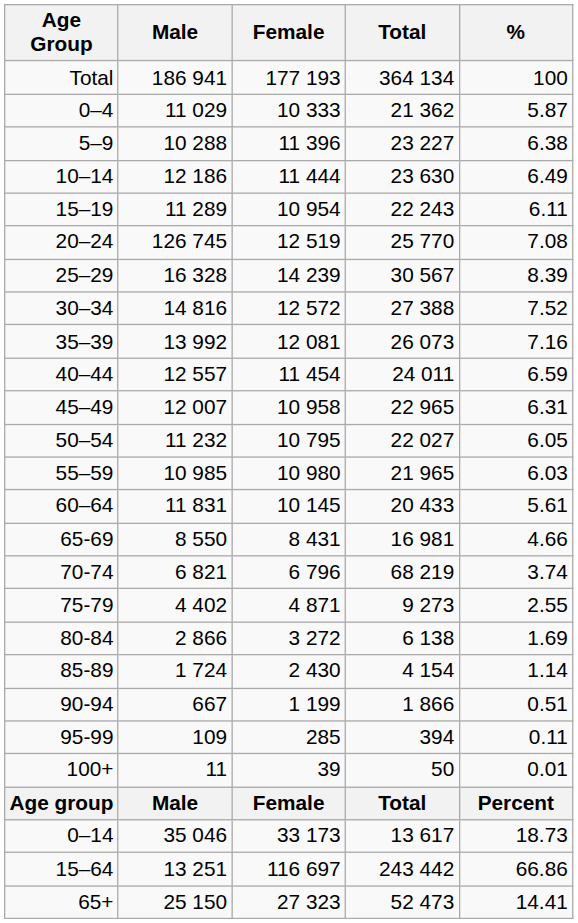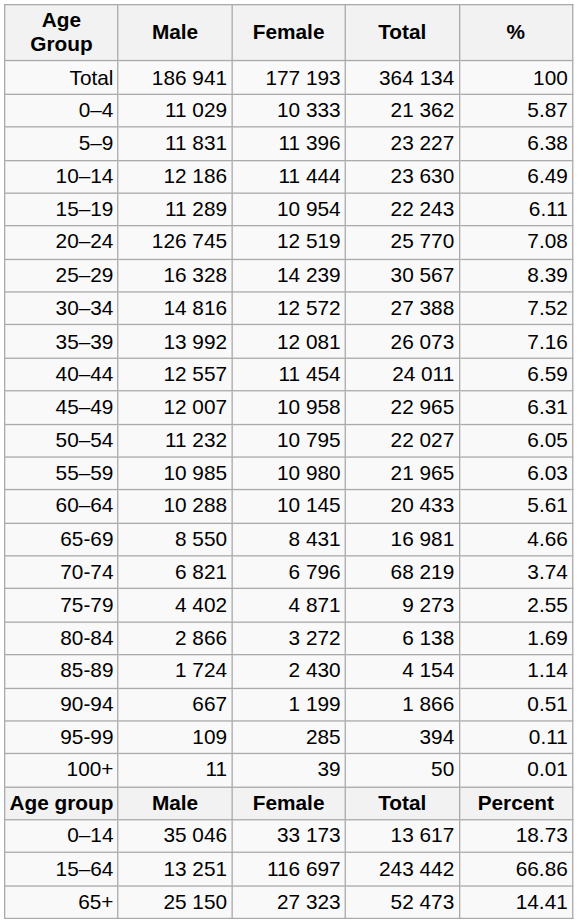 <table class="wikitable">
 <tr>
 <th width="80pt">Age Group</th>
 <th width="80pt">Male</th>
 <th width="80pt">Female</th>
 <th width="80pt">Total</th>
 <th width="80pt">%</th>
 </tr>
 <tr>
 <td align="right">Total</td>
 <td align="right">186 941</td>
 <td align="right">177 193</td>
 <td align="right">364 134</td>
 <td align="right">100</td>
 </tr>
 <tr>
 <td align="right">0–4</td>
 <td align="right">11 029</td>
 <td align="right">10 333</td>
 <td align="right">21 362</td>
 <td align="right">5.87</td>
 </tr>
 <tr>
 <td align="right">5–9</td>
-<td align="right">10 288</td>
+<td align="right">11 831</td>
 <td align="right">11 396</td>
 <td align="right">23 227</td>
 <td align="right">6.38</td>
 </tr>
 <tr>
 <td align="right">10–14</td>
 <td align="right">12 186</td>
 <td align="right">11 444</td>
 <td align="right">23 630</td>
 <td align="right">6.49</td>
 </tr>
 <tr>
 <td align="right">15–19</td>
 <td align="right">11 289</td>
 <td align="right">10 954</td>
 <td align="right">22 243</td>
 <td align="right">6.11</td>
 </tr>
 <tr>
 <td align="right">20–24</td>
 <td align="right">126 745</td>
 <td align="right">12 519</td>
 <td align="right">25 770</td>
 <td align="right">7.08</td>
 </tr>
 <tr>
 <td align="right">25–29</td>
 <td align="right">16 328</td>
 <td align="right">14 239</td>
 <td align="right">30 567</td>
 <td align="right">8.39</td>
 </tr>
 <tr>
 <td align="right">30–34</td>
 <td align="right">14 816</td>
 <td align="right">12 572</td>
 <td align="right">27 388</td>
 <td align="right">7.52</td>
 </tr>
 <tr>
 <td align="right">35–39</td>
 <td align="right">13 992</td>
 <td align="right">12 081</td>
 <td align="right">26 073</td>
 <td align="right">7.16</td>
 </tr>
 <tr>
 <td align="right">40–44</td>
 <td align="right">12 557</td>
 <td align="right">11 454</td>
 <td align="right">24 011</td>
 <td align="right">6.59</td>
 </tr>
 <tr>
 <td align="right">45–49</td>
 <td align="right">12 007</td>
 <td align="right">10 958</td>
 <td align="right">22 965</td>
 <td align="right">6.31</td>
 </tr>
 <tr>
 <td align="right">50–54</td>
 <td align="right">11 232</td>
 <td align="right">10 795</td>
 <td align="right">22 027</td>
 <td align="right">6.05</td>
 </tr>
 <tr>
 <td align="right">55–59</td>
 <td align="right">10 985</td>
 <td align="right">10 980</td>
 <td align="right">21 965</td>
 <td align="right">6.03</td>
 </tr>
 <tr>
 <td align="right">60–64</td>
-<td align="right">11 831</td>
+<td align="right">10 288</td>
 <td align="right">10 145</td>
 <td align="right">20 433</td>
 <td align="right">5.61</td>
 </tr>
 <tr>
 <td align="right">65-69</td>
 <td align="right">8 550</td>
 <td align="right">8 431</td>
 <td align="right">16 981</td>
 <td align="right">4.66</td>
 </tr>
 <tr>
 <td align="right">70-74</td>
 <td align="right">6 821</td>
 <td align="right">6 796</td>
 <td align="right">68 219</td>
 <td align="right">3.74</td>
 </tr>
 <tr>
 <td align="right">75-79</td>
 <td align="right">4 402</td>
 <td align="right">4 871</td>
 <td align="right">9 273</td>
 <td align="right">2.55</td>
 </tr>
 <tr>
 <td align="right">80-84</td>
 <td align="right">2 866</td>
 <td align="right">3 272</td>
 <td align="right">6 138</td>
 <td align="right">1.69</td>
 </tr>
 <tr>
 <td align="right">85-89</td>
 <td align="right">1 724</td>
 <td align="right">2 430</td>
 <td align="right">4 154</td>
 <td align="right">1.14</td>
 </tr>
 <tr>
 <td align="right">90-94</td>
 <td align="right">667</td>
 <td align="right">1 199</td>
 <td align="right">1 866</td>
 <td align="right">0.51</td>
 </tr>
 <tr>
 <td align="right">95-99</td>
 <td align="right">109</td>
 <td align="right">285</td>
 <td align="right">394</td>
 <td align="right">0.11</td>
 </tr>
 <tr>
 <td align="right">100+</td>
 <td align="right">11</td>
 <td align="right">39</td>
 <td align="right">50</td>
 <td align="right">0.01</td>
 </tr>
 <tr>
 <th width="50">Age group</th>
 <th width="80pt">Male</th>
 <th width="80">Female</th>
 <th width="80">Total</th>
 <th width="50">Percent</th>
 </tr>
 <tr>
 <td align="right">0–14</td>
 <td align="right">35 046</td>
 <td align="right">33 173</td>
 <td align="right">13 617</td>
 <td align="right">18.73</td>
 </tr>
 <tr>
 <td align="right">15–64</td>
 <td align="right">13 251</td>
 <td align="right">116 697</td>
 <td align="right">243 442</td>
 <td align="right">66.86</td>
 </tr>
 <tr>
 <td align="right">65+</td>
 <td align="right">25 150</td>
 <td align="right">27 323</td>
 <td align="right">52 473</td>
 <td align="right">14.41</td>
 </tr>
 <tr>
 </tr>
 </table>
